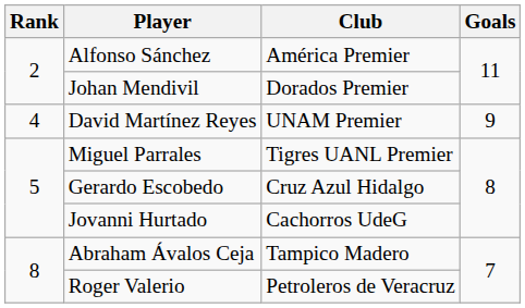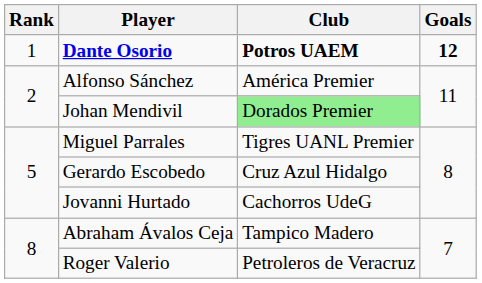 <table class="wikitable">
 <tr>
 <th>Rank</th>
 <th>Player</th>
 <th>Club</th>
 <th>Goals</th>
+</tr>
+<tr>
+<td align=center rowspan=1>1</td>
+<td> <strong><a href='#'>Dante Osorio</a></strong></td>
+<td><strong>Potros UAEM</strong></td>
+<td align=center rowspan=1><strong>12</strong></td>
 </tr>
 <tr>
 <td align=center rowspan=2>2</td>
 <td> Alfonso Sánchez</td>
 <td>América Premier</td>
 <td align=center rowspan=2>11</td>
 </tr>
 <tr>
 <td> Johan Mendivil</td>
-<td>Dorados Premier</td>
-</tr>
-<tr>
-<td align=center rowspan=1>4</td>
-<td> David Martínez Reyes</td>
-<td>UNAM Premier</td>
-<td align=center rowspan=1>9</td>
+<td style="background: lightgreen;">Dorados Premier</td>
 </tr>
 <tr>
 <td align=center rowspan=3>5</td>
 <td> Miguel Parrales</td>
 <td>Tigres UANL Premier</td>
 <td align=center rowspan=3>8</td>
 </tr>
 <tr>
 <td> Gerardo Escobedo</td>
 <td>Cruz Azul Hidalgo</td>
 </tr>
 <tr>
 <td> Jovanni Hurtado</td>
 <td>Cachorros UdeG</td>
 </tr>
 <tr>
 <td align=center rowspan=2>8</td>
 <td> Abraham Ávalos Ceja</td>
 <td>Tampico Madero</td>
 <td align=center rowspan=2>7</td>
 </tr>
 <tr>
 <td> Roger Valerio</td>
 <td>Petroleros de Veracruz</td>
 </tr>
 </table>
